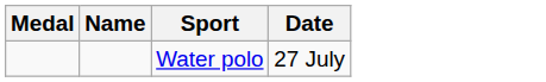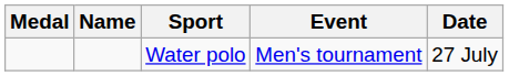 <table class="wikitable sortable" style="font-size:95%">
 <tr>
 <th>Medal</th>
 <th>Name</th>
 <th>Sport</th>
+<th>Event</th>
 <th>Date</th>
 </tr>
 <tr>
 <td></td>
 <td><br></td>
 <td><a href='#'>Water polo</a></td>
+<td><a href='#'>Men's tournament</a></td>
 <td>27 July</td>
 </tr>
 </table>
